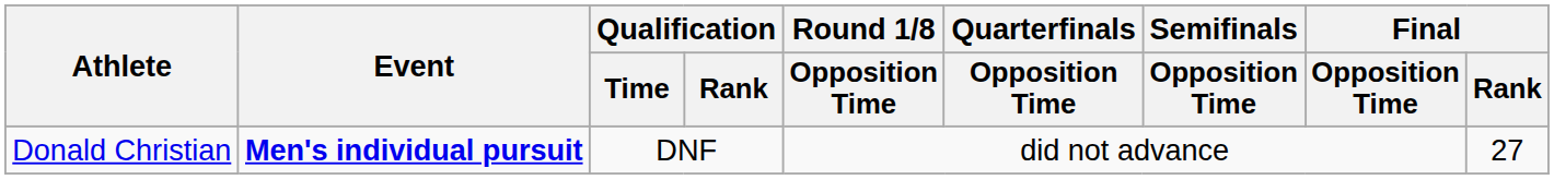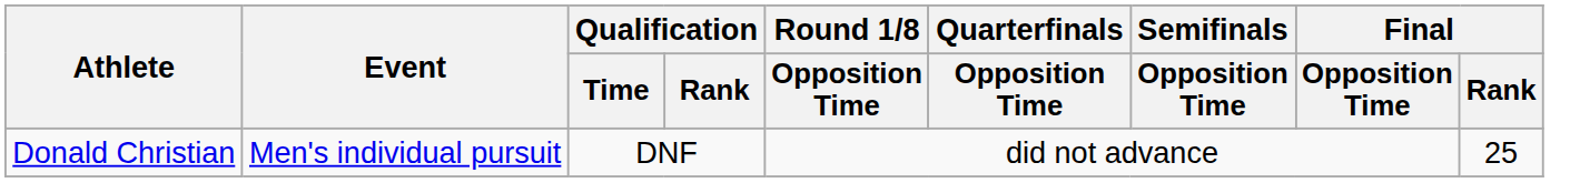 <table class="wikitable" style="font-size:90%">
 <tr>
 <th rowspan="2">Athlete</th>
 <th rowspan="2">Event</th>
 <th colspan=2>Qualification</th>
 <th>Round 1/8</th>
 <th>Quarterfinals</th>
 <th>Semifinals</th>
 <th colspan=2>Final</th>
 </tr>
 <tr style="font-size:95%">
 <th>Time</th>
 <th>Rank</th>
 <th>Opposition<br>Time</th>
 <th>Opposition<br>Time</th>
 <th>Opposition<br>Time</th>
 <th>Opposition<br>Time</th>
 <th>Rank</th>
 </tr>
 <tr align=center>
 <td align=left><a href='#'>Donald Christian</a></td>
-<td align=left><strong><a href='#'>Men's individual pursuit</a></strong></td>
+<td align=left><a href='#'>Men's individual pursuit</a></td>
 <td colspan=2>DNF</td>
 <td colspan=4>did not advance</td>
-<td>27</td>
+<td>25</td>
 </tr>
 </table>
